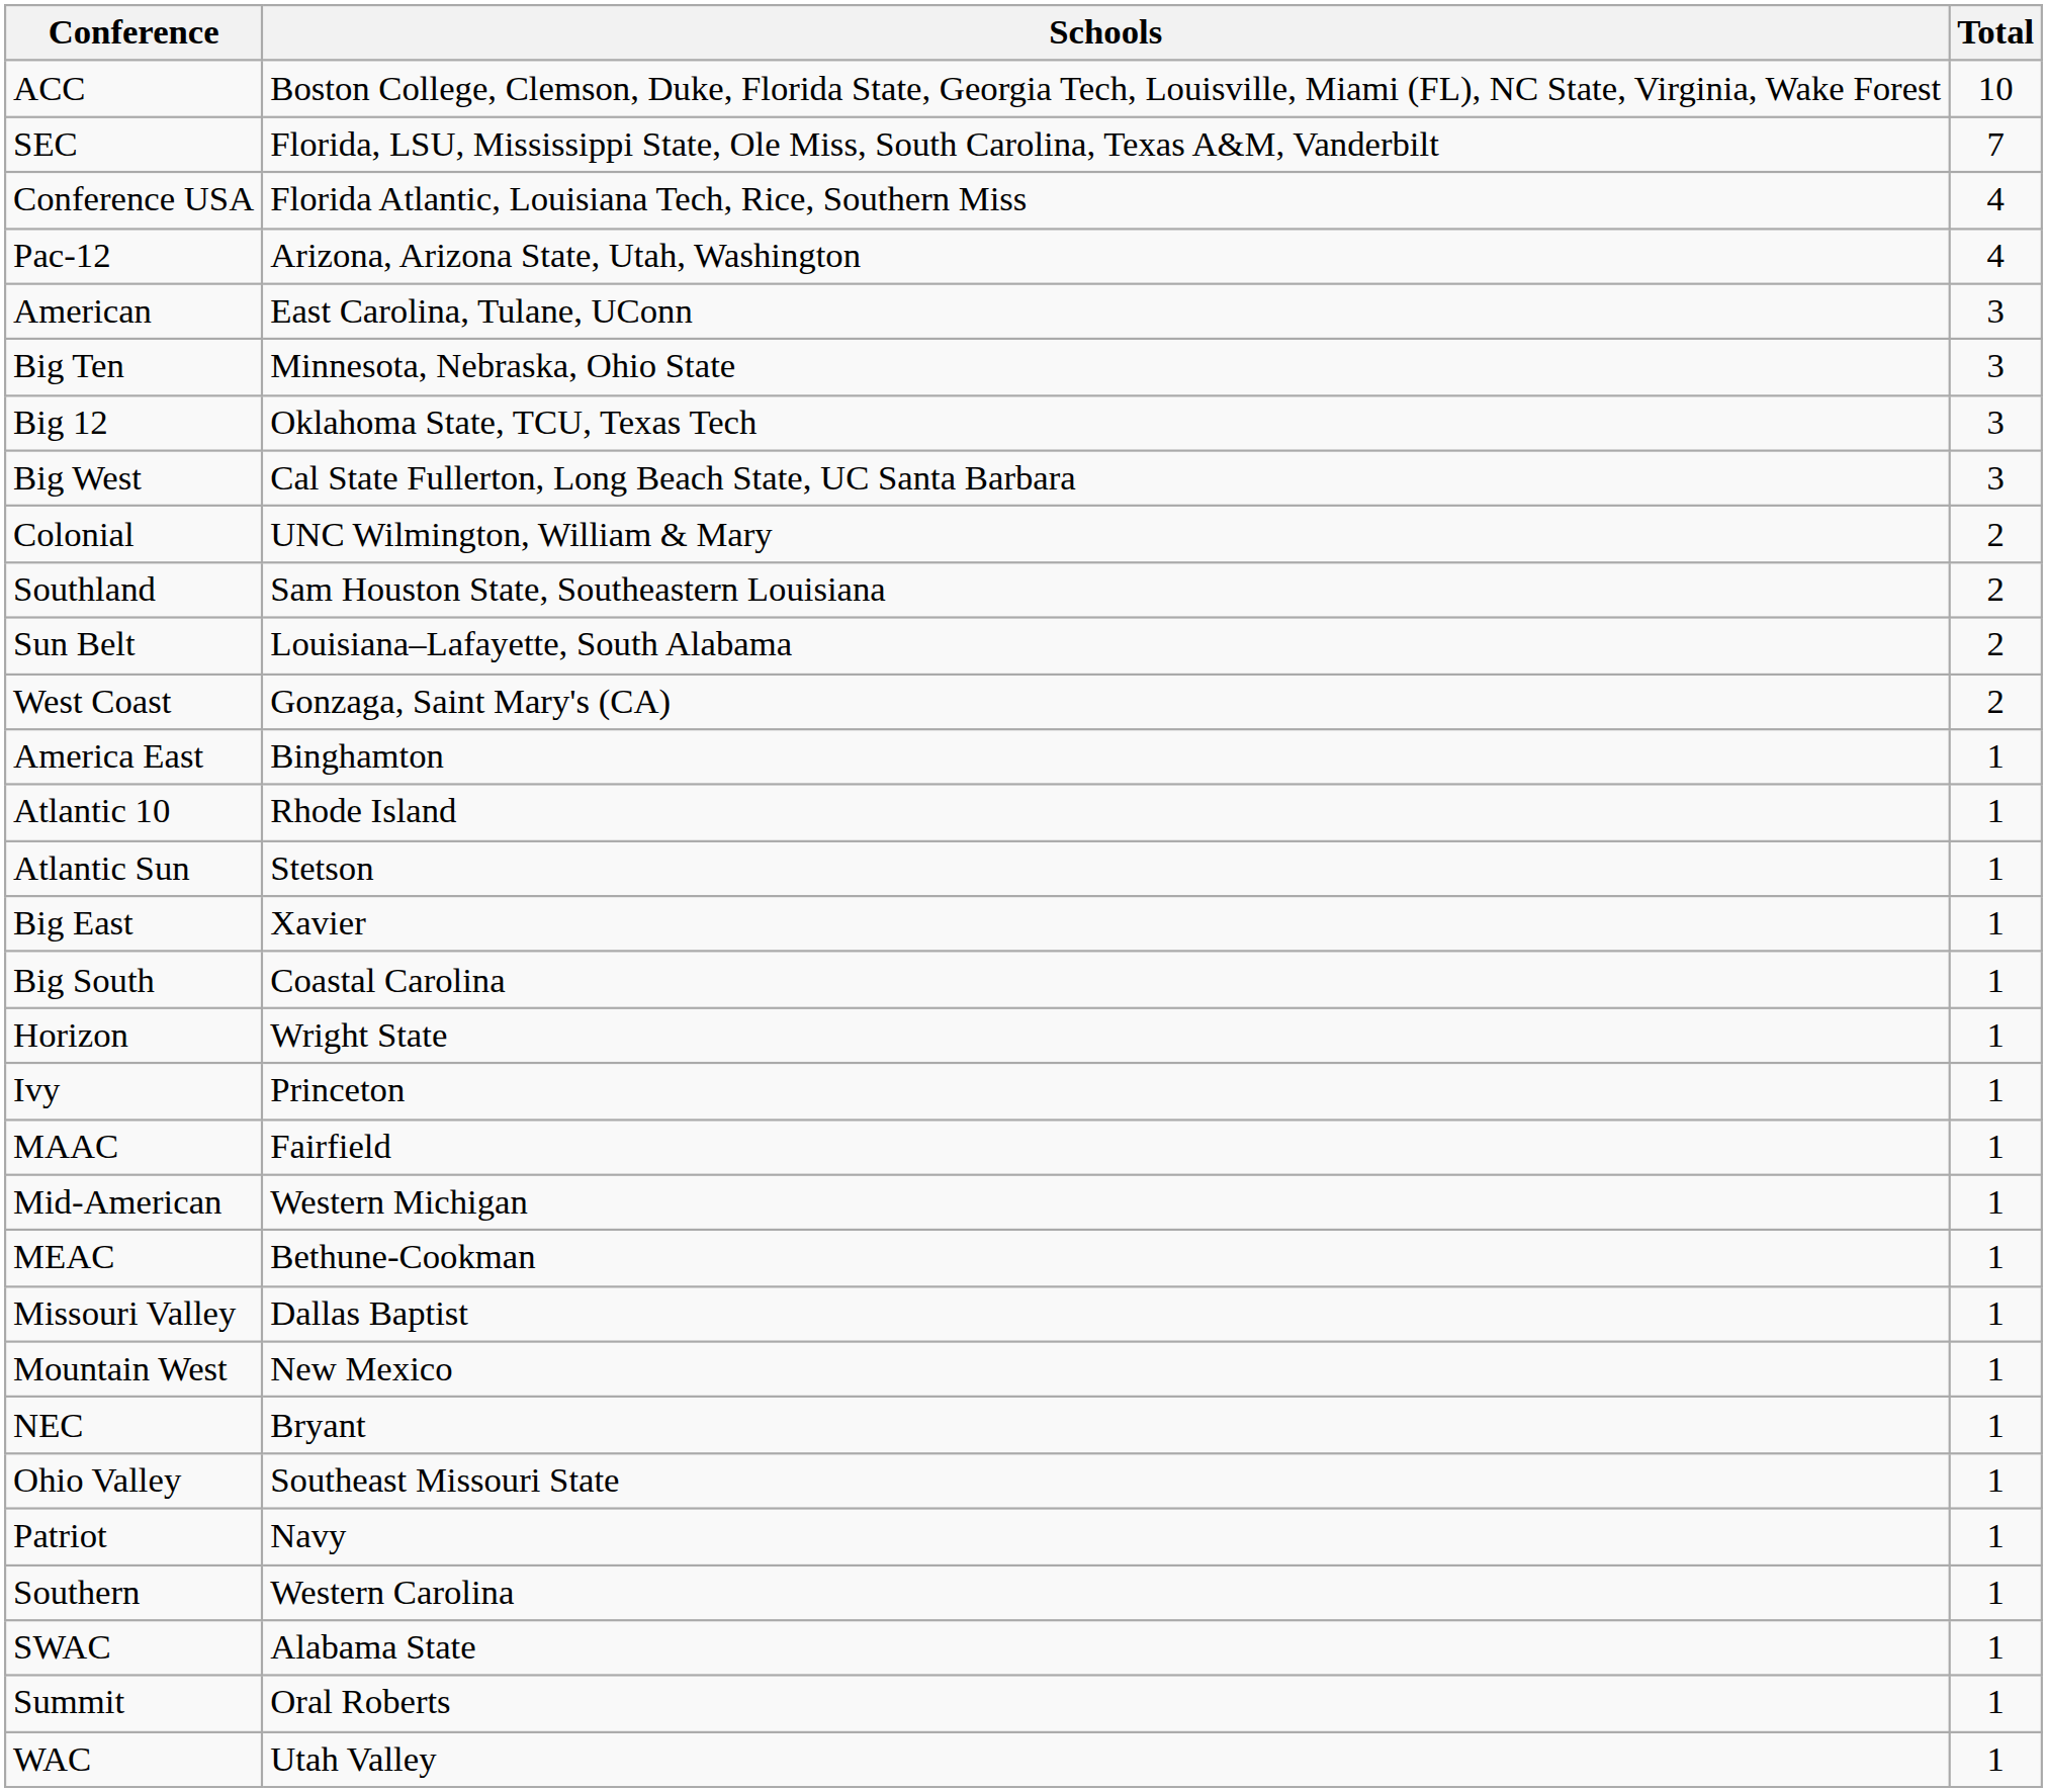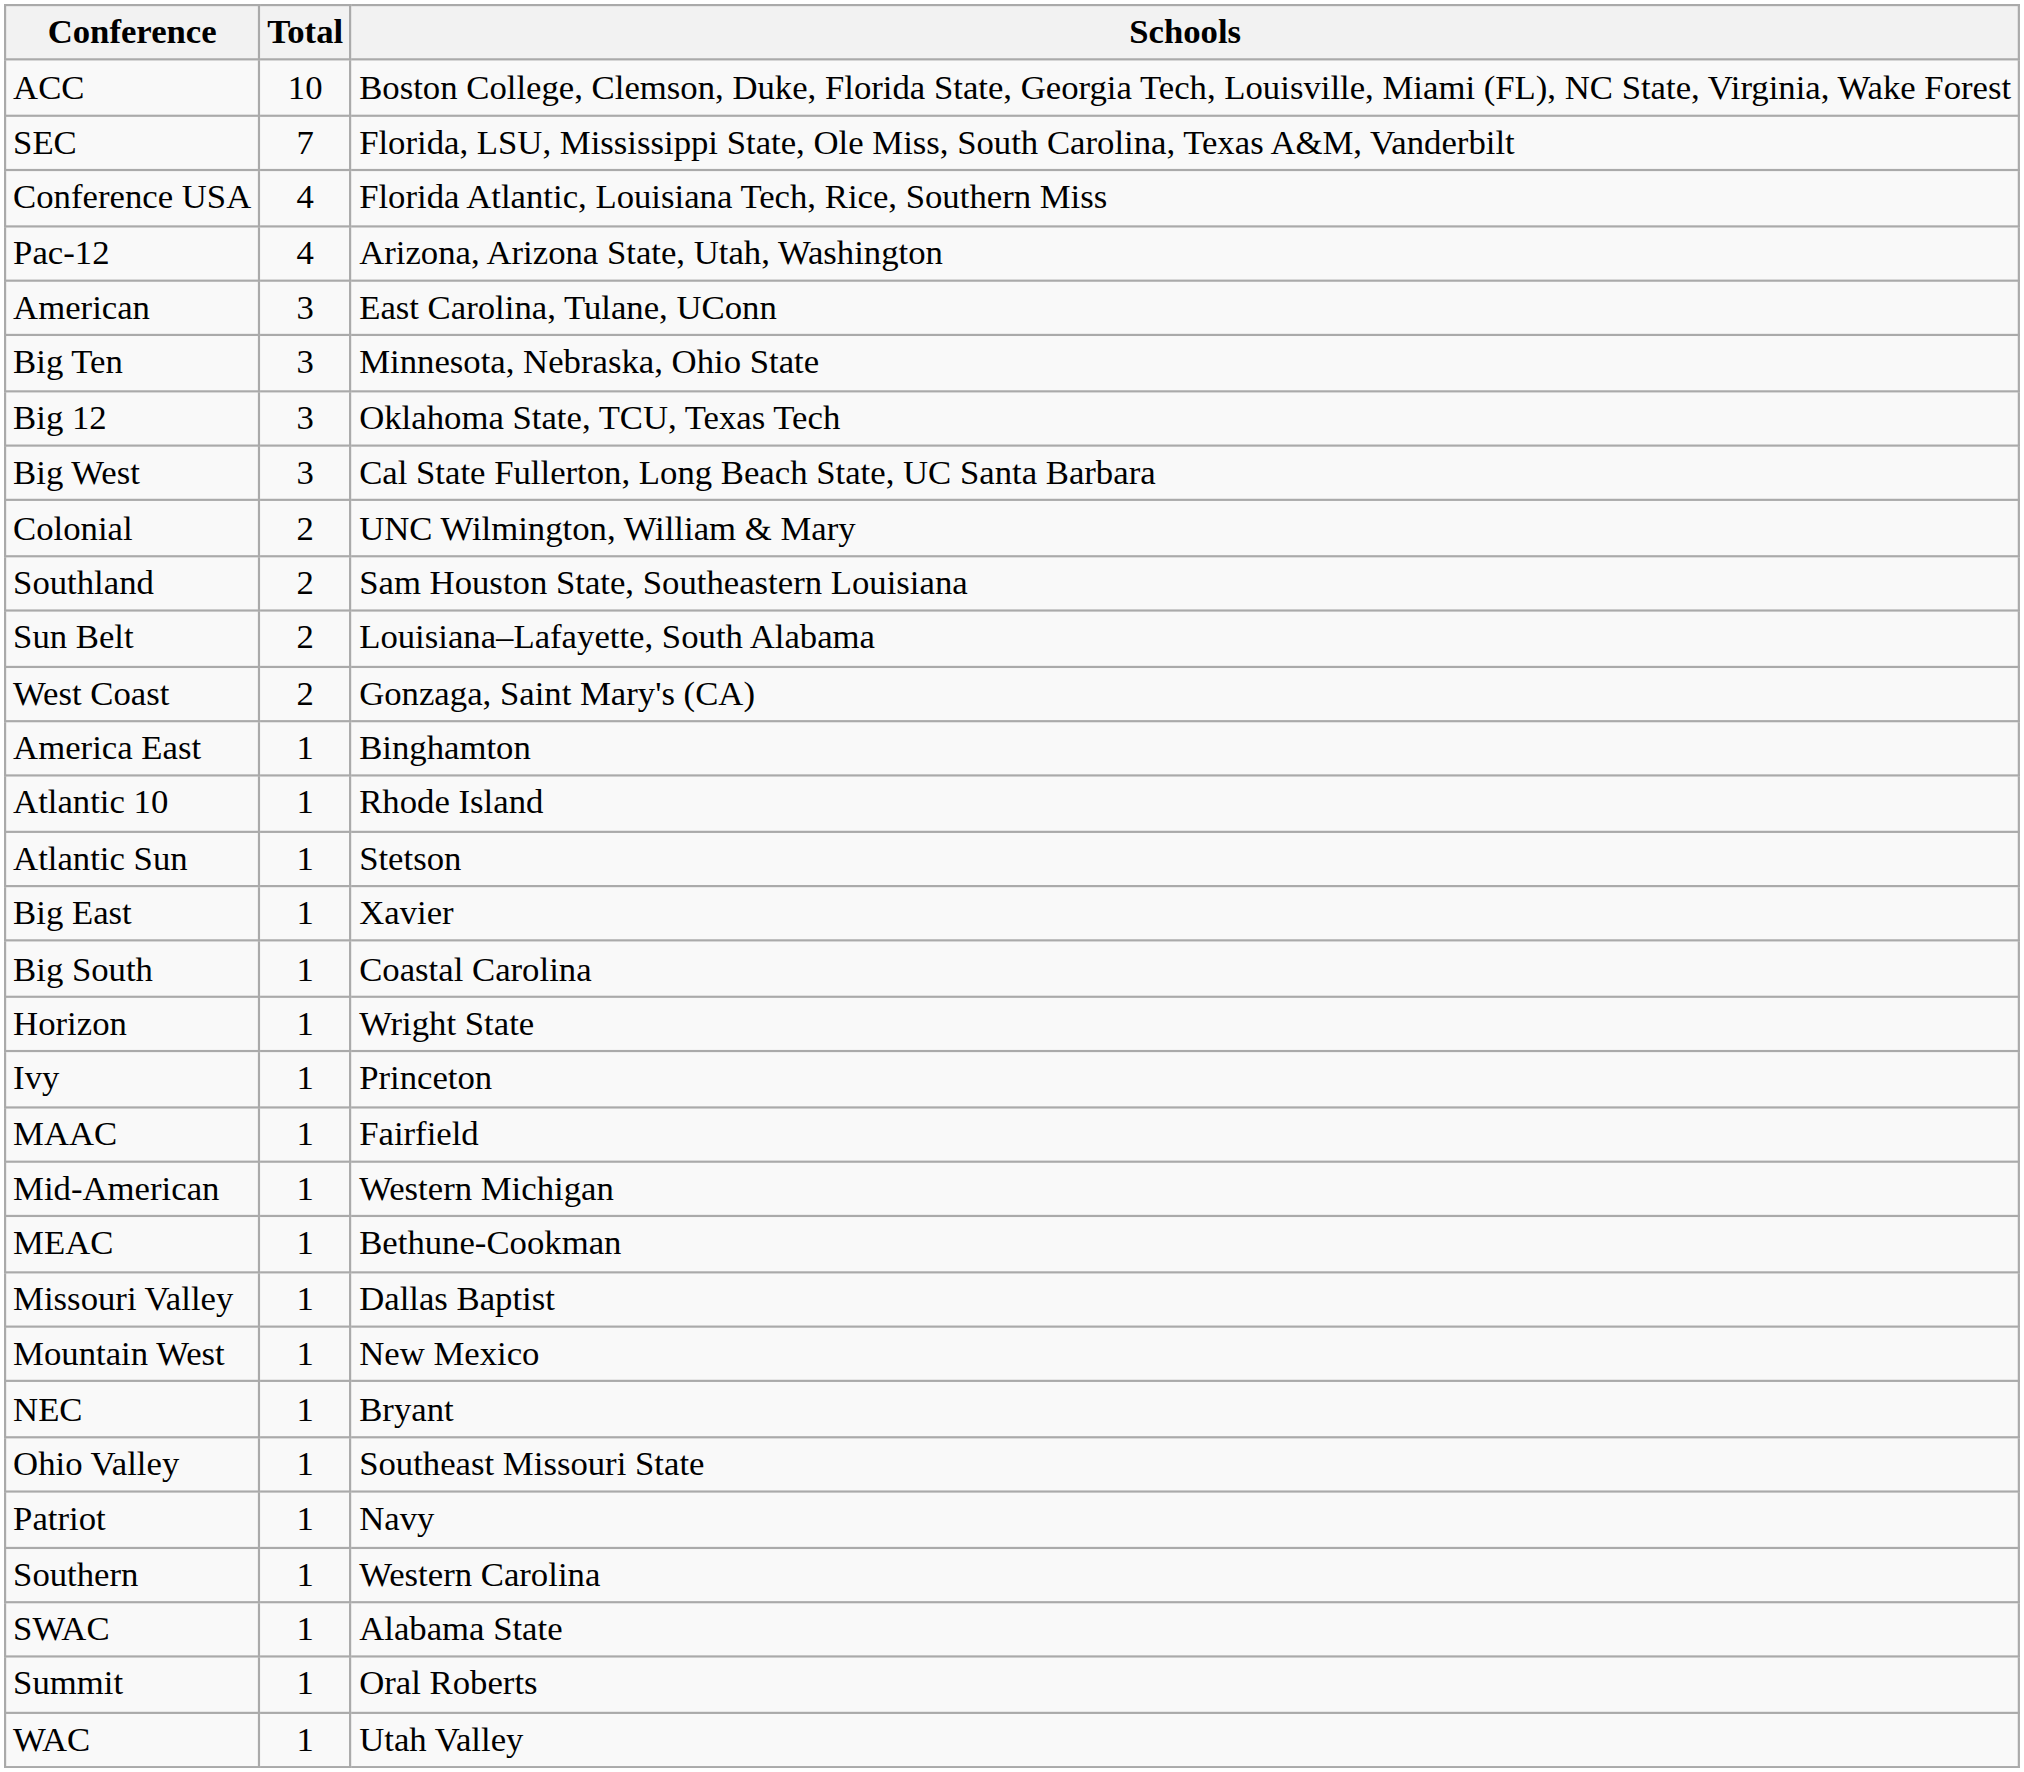 <table class="wikitable sortable">
 <tr>
 <th>Conference</th>
+<th>Total</th>
 <th>Schools</th>
-<th>Total</th>
 </tr>
 <tr>
 <td>ACC</td>
+<td align=center>10</td>
 <td>Boston College, Clemson, Duke, Florida State, Georgia Tech, Louisville, Miami (FL), NC State, Virginia, Wake Forest</td>
-<td align=center>10</td>
 </tr>
 <tr>
 <td>SEC</td>
+<td align=center>7</td>
 <td>Florida, LSU, Mississippi State, Ole Miss, South Carolina, Texas A&M, Vanderbilt</td>
-<td align=center>7</td>
 </tr>
 <tr>
 <td>Conference USA</td>
+<td align=center>4</td>
 <td>Florida Atlantic, Louisiana Tech, Rice, Southern Miss</td>
-<td align=center>4</td>
 </tr>
 <tr>
 <td>Pac-12</td>
+<td align=center>4</td>
 <td>Arizona, Arizona State, Utah, Washington</td>
-<td align=center>4</td>
 </tr>
 <tr>
 <td>American</td>
+<td align=center>3</td>
 <td>East Carolina, Tulane, UConn</td>
-<td align=center>3</td>
 </tr>
 <tr>
 <td>Big Ten</td>
+<td align=center>3</td>
 <td>Minnesota, Nebraska, Ohio State</td>
-<td align=center>3</td>
 </tr>
 <tr>
 <td>Big 12</td>
+<td align=center>3</td>
 <td>Oklahoma State, TCU, Texas Tech</td>
-<td align=center>3</td>
 </tr>
 <tr>
 <td>Big West</td>
+<td align=center>3</td>
 <td>Cal State Fullerton, Long Beach State, UC Santa Barbara</td>
-<td align=center>3</td>
 </tr>
 <tr>
 <td>Colonial</td>
+<td align=center>2</td>
 <td>UNC Wilmington, William & Mary</td>
-<td align=center>2</td>
 </tr>
 <tr>
 <td>Southland</td>
+<td align=center>2</td>
 <td>Sam Houston State, Southeastern Louisiana</td>
-<td align=center>2</td>
 </tr>
 <tr>
 <td>Sun Belt</td>
+<td align=center>2</td>
 <td>Louisiana–Lafayette, South Alabama</td>
-<td align=center>2</td>
 </tr>
 <tr>
 <td>West Coast</td>
+<td align=center>2</td>
 <td>Gonzaga, Saint Mary's (CA)</td>
-<td align=center>2</td>
 </tr>
 <tr>
 <td>America East</td>
+<td align=center>1</td>
 <td>Binghamton</td>
-<td align=center>1</td>
 </tr>
 <tr>
 <td>Atlantic 10</td>
+<td align=center>1</td>
 <td>Rhode Island</td>
-<td align=center>1</td>
 </tr>
 <tr>
 <td>Atlantic Sun</td>
+<td align=center>1</td>
 <td>Stetson</td>
-<td align=center>1</td>
 </tr>
 <tr>
 <td>Big East</td>
+<td align=center>1</td>
 <td>Xavier</td>
-<td align=center>1</td>
 </tr>
 <tr>
 <td>Big South</td>
+<td align=center>1</td>
 <td>Coastal Carolina</td>
-<td align=center>1</td>
 </tr>
 <tr>
 <td>Horizon</td>
+<td align=center>1</td>
 <td>Wright State</td>
-<td align=center>1</td>
 </tr>
 <tr>
 <td>Ivy</td>
+<td align=center>1</td>
 <td>Princeton</td>
-<td align=center>1</td>
 </tr>
 <tr>
 <td>MAAC</td>
+<td align=center>1</td>
 <td>Fairfield</td>
-<td align=center>1</td>
 </tr>
 <tr>
 <td>Mid-American</td>
+<td align=center>1</td>
 <td>Western Michigan</td>
-<td align=center>1</td>
 </tr>
 <tr>
 <td>MEAC</td>
+<td align=center>1</td>
 <td>Bethune-Cookman</td>
-<td align=center>1</td>
 </tr>
 <tr>
 <td>Missouri Valley</td>
+<td align=center>1</td>
 <td>Dallas Baptist</td>
-<td align=center>1</td>
 </tr>
 <tr>
 <td>Mountain West</td>
+<td align=center>1</td>
 <td>New Mexico</td>
-<td align=center>1</td>
 </tr>
 <tr>
 <td>NEC</td>
+<td align=center>1</td>
 <td>Bryant</td>
-<td align=center>1</td>
 </tr>
 <tr>
 <td>Ohio Valley</td>
+<td align=center>1</td>
 <td>Southeast Missouri State</td>
-<td align=center>1</td>
 </tr>
 <tr>
 <td>Patriot</td>
+<td align=center>1</td>
 <td>Navy</td>
-<td align=center>1</td>
 </tr>
 <tr>
 <td>Southern</td>
+<td align=center>1</td>
 <td>Western Carolina</td>
-<td align=center>1</td>
 </tr>
 <tr>
 <td>SWAC</td>
+<td align=center>1</td>
 <td>Alabama State</td>
-<td align=center>1</td>
 </tr>
 <tr>
 <td>Summit</td>
+<td align=center>1</td>
 <td>Oral Roberts</td>
-<td align=center>1</td>
 </tr>
 <tr>
 <td>WAC</td>
+<td align=center>1</td>
 <td>Utah Valley</td>
-<td align=center>1</td>
 </tr>
 </table>
